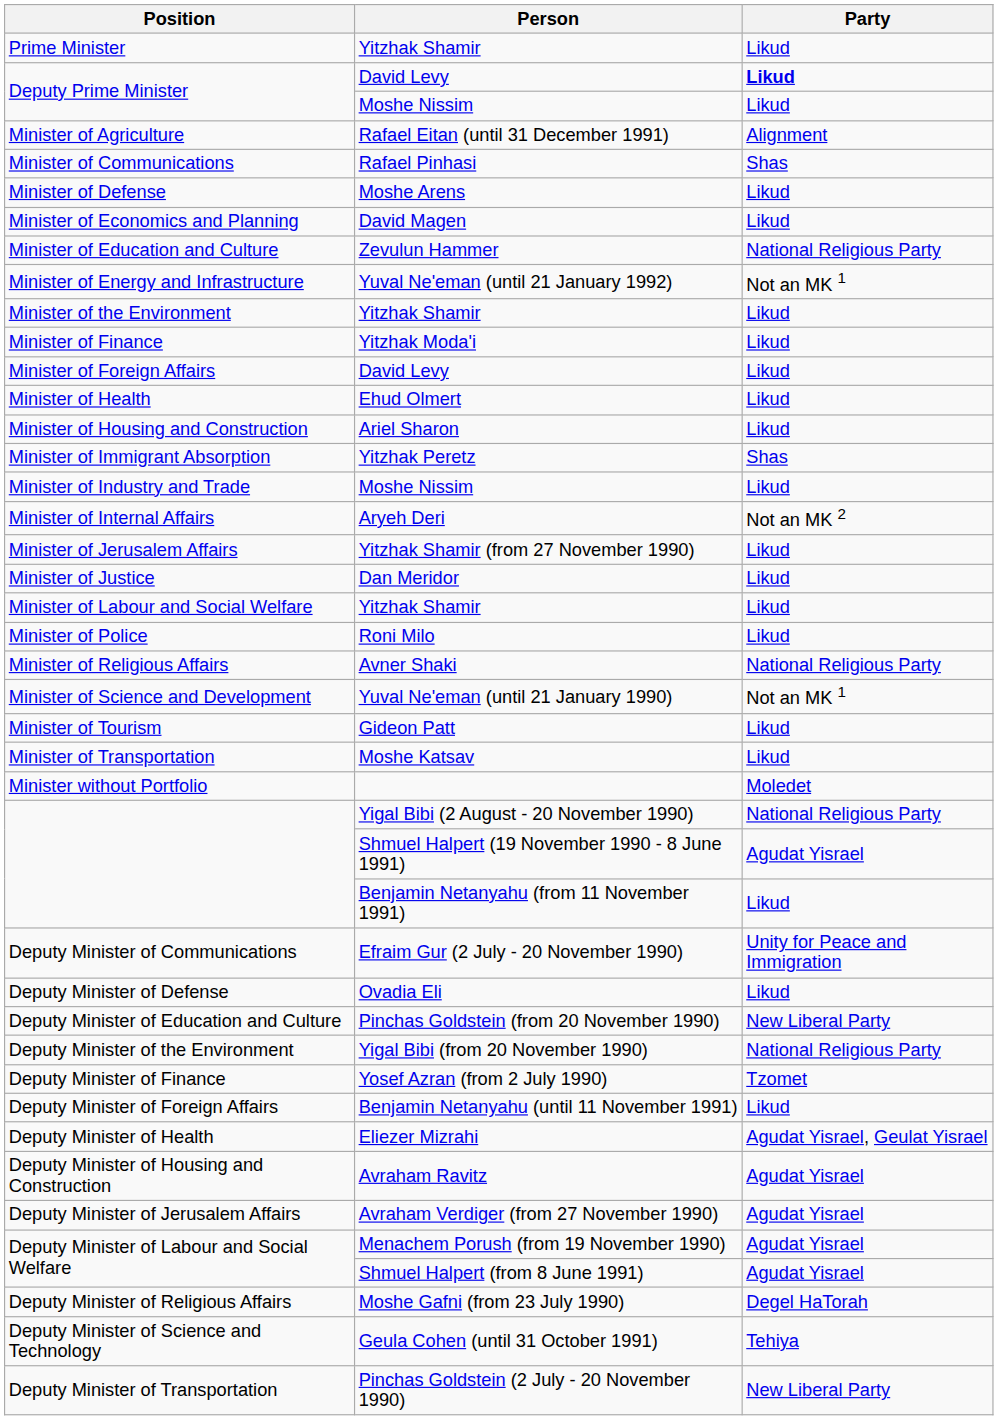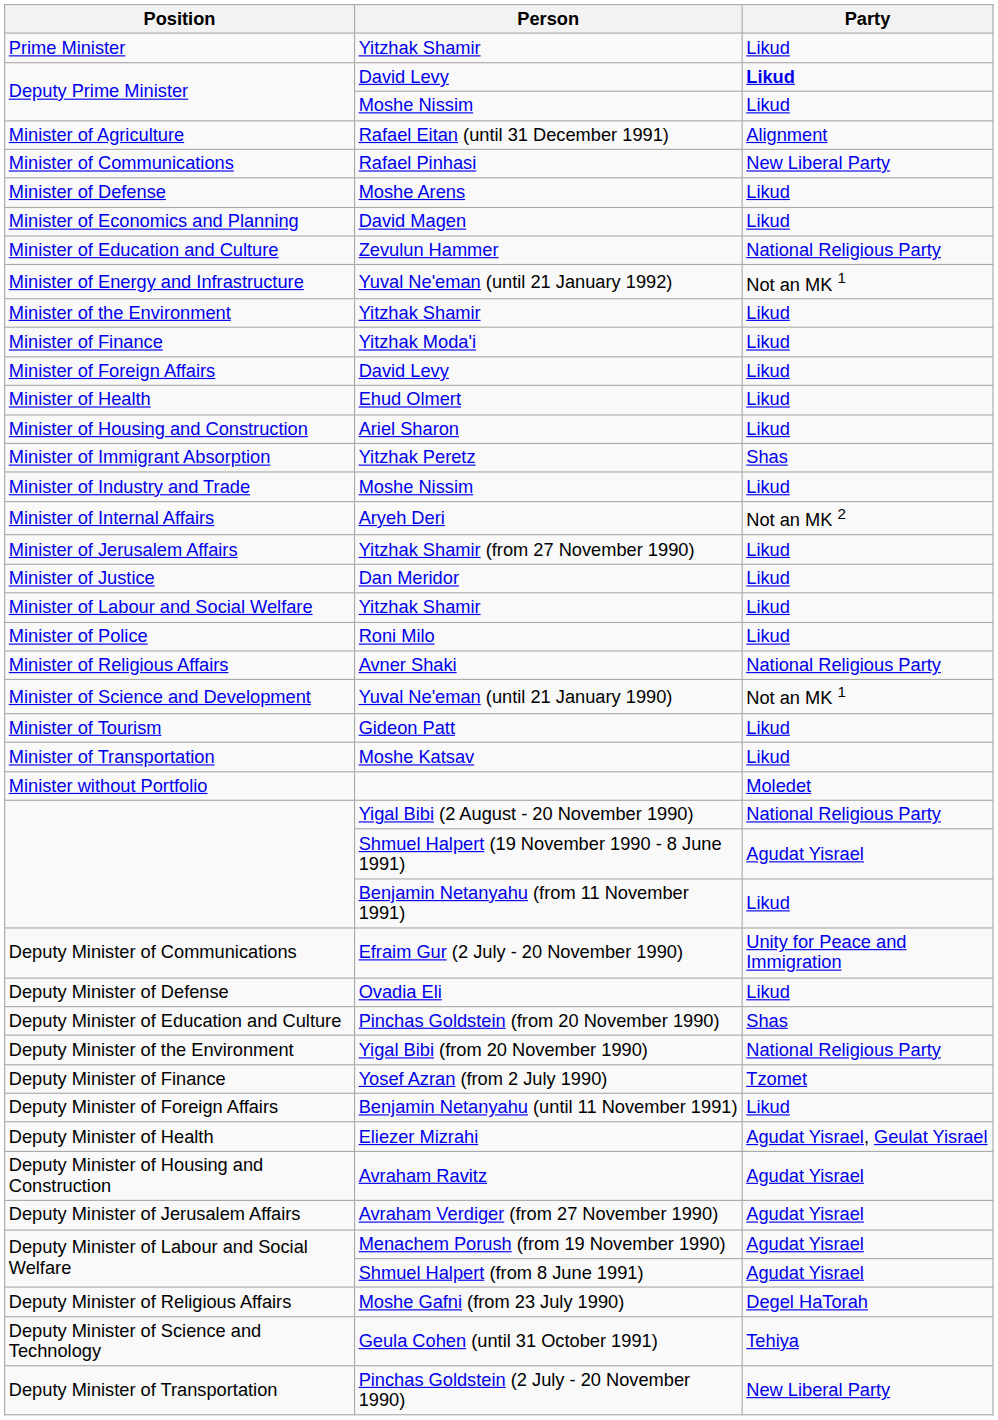 <table class=wikitable style="text-align:left">
 <tr>
 <th>Position</th>
 <th>Person</th>
 <th>Party</th>
 </tr>
 <tr>
 <td><a href='#'>Prime Minister</a></td>
 <td><a href='#'>Yitzhak Shamir</a></td>
 <td><a href='#'>Likud</a></td>
 </tr>
 <tr>
 <td rowspan=2><a href='#'>Deputy Prime Minister</a></td>
 <td><a href='#'>David Levy</a></td>
 <td><strong><a href='#'>Likud</a></strong></td>
 </tr>
 <tr>
 <td><a href='#'>Moshe Nissim</a></td>
 <td><a href='#'>Likud</a></td>
 </tr>
 <tr>
 <td><a href='#'>Minister of Agriculture</a></td>
 <td><a href='#'>Rafael Eitan</a> (until 31 December 1991)</td>
 <td><a href='#'>Alignment</a></td>
 </tr>
 <tr>
 <td><a href='#'>Minister of Communications</a></td>
 <td><a href='#'>Rafael Pinhasi</a></td>
-<td><a href='#'>Shas</a></td>
+<td><a href='#'>New Liberal Party</a></td>
 </tr>
 <tr>
 <td><a href='#'>Minister of Defense</a></td>
 <td><a href='#'>Moshe Arens</a></td>
 <td><a href='#'>Likud</a></td>
 </tr>
 <tr>
 <td><a href='#'>Minister of Economics and Planning</a></td>
 <td><a href='#'>David Magen</a></td>
 <td><a href='#'>Likud</a></td>
 </tr>
 <tr>
 <td><a href='#'>Minister of Education and Culture</a></td>
 <td><a href='#'>Zevulun Hammer</a></td>
 <td><a href='#'>National Religious Party</a></td>
 </tr>
 <tr>
 <td><a href='#'>Minister of Energy and Infrastructure</a></td>
 <td><a href='#'>Yuval Ne'eman</a> (until 21 January 1992)</td>
 <td>Not an MK <sup>1</sup></td>
 </tr>
 <tr>
 <td><a href='#'>Minister of the Environment</a></td>
 <td><a href='#'>Yitzhak Shamir</a></td>
 <td><a href='#'>Likud</a></td>
 </tr>
 <tr>
 <td><a href='#'>Minister of Finance</a></td>
 <td><a href='#'>Yitzhak Moda'i</a></td>
 <td><a href='#'>Likud</a></td>
 </tr>
 <tr>
 <td><a href='#'>Minister of Foreign Affairs</a></td>
 <td><a href='#'>David Levy</a></td>
 <td><a href='#'>Likud</a></td>
 </tr>
 <tr>
 <td><a href='#'>Minister of Health</a></td>
 <td><a href='#'>Ehud Olmert</a></td>
 <td><a href='#'>Likud</a></td>
 </tr>
 <tr>
 <td><a href='#'>Minister of Housing and Construction</a></td>
 <td><a href='#'>Ariel Sharon</a></td>
 <td><a href='#'>Likud</a></td>
 </tr>
 <tr>
 <td><a href='#'>Minister of Immigrant Absorption</a></td>
 <td><a href='#'>Yitzhak Peretz</a></td>
 <td><a href='#'>Shas</a></td>
 </tr>
 <tr>
 <td><a href='#'>Minister of Industry and Trade</a></td>
 <td><a href='#'>Moshe Nissim</a></td>
 <td><a href='#'>Likud</a></td>
 </tr>
 <tr>
 <td><a href='#'>Minister of Internal Affairs</a></td>
 <td><a href='#'>Aryeh Deri</a></td>
 <td>Not an MK <sup>2</sup></td>
 </tr>
 <tr>
 <td><a href='#'>Minister of Jerusalem Affairs</a></td>
 <td><a href='#'>Yitzhak Shamir</a> (from 27 November 1990)</td>
 <td><a href='#'>Likud</a></td>
 </tr>
 <tr>
 <td><a href='#'>Minister of Justice</a></td>
 <td><a href='#'>Dan Meridor</a></td>
 <td><a href='#'>Likud</a></td>
 </tr>
 <tr>
 <td><a href='#'>Minister of Labour and Social Welfare</a></td>
 <td><a href='#'>Yitzhak Shamir</a></td>
 <td><a href='#'>Likud</a></td>
 </tr>
 <tr>
 <td><a href='#'>Minister of Police</a></td>
 <td><a href='#'>Roni Milo</a></td>
 <td><a href='#'>Likud</a></td>
 </tr>
 <tr>
 <td><a href='#'>Minister of Religious Affairs</a></td>
 <td><a href='#'>Avner Shaki</a></td>
 <td><a href='#'>National Religious Party</a></td>
 </tr>
 <tr>
 <td><a href='#'>Minister of Science and Development</a></td>
 <td><a href='#'>Yuval Ne'eman</a> (until 21 January 1990)</td>
 <td>Not an MK <sup>1</sup></td>
 </tr>
 <tr>
 <td><a href='#'>Minister of Tourism</a></td>
 <td><a href='#'>Gideon Patt</a></td>
 <td><a href='#'>Likud</a></td>
 </tr>
 <tr>
 <td><a href='#'>Minister of Transportation</a></td>
 <td><a href='#'>Moshe Katsav</a></td>
 <td><a href='#'>Likud</a></td>
 </tr>
 <tr>
 <td><a href='#'>Minister without Portfolio</a></td>
 <td></td>
 <td><a href='#'>Moledet</a></td>
 </tr>
 <tr>
 <td rowspan=3></td>
 <td><a href='#'>Yigal Bibi</a> (2 August - 20 November 1990)</td>
 <td><a href='#'>National Religious Party</a></td>
 </tr>
 <tr>
 <td><a href='#'>Shmuel Halpert</a> (19 November 1990 - 8 June 1991)</td>
 <td><a href='#'>Agudat Yisrael</a></td>
 </tr>
 <tr>
 <td><a href='#'>Benjamin Netanyahu</a> (from 11 November 1991)</td>
 <td><a href='#'>Likud</a></td>
 </tr>
 <tr>
 <td>Deputy Minister of Communications</td>
 <td><a href='#'>Efraim Gur</a> (2 July - 20 November 1990)</td>
 <td><a href='#'>Unity for Peace and Immigration</a></td>
 </tr>
 <tr>
 <td>Deputy Minister of Defense</td>
 <td><a href='#'>Ovadia Eli</a></td>
 <td><a href='#'>Likud</a></td>
 </tr>
 <tr>
 <td>Deputy Minister of Education and Culture</td>
 <td><a href='#'>Pinchas Goldstein</a> (from 20 November 1990)</td>
-<td><a href='#'>New Liberal Party</a></td>
+<td><a href='#'>Shas</a></td>
 </tr>
 <tr>
 <td>Deputy Minister of the Environment</td>
 <td><a href='#'>Yigal Bibi</a> (from 20 November 1990)</td>
 <td><a href='#'>National Religious Party</a></td>
 </tr>
 <tr>
 <td>Deputy Minister of Finance</td>
 <td><a href='#'>Yosef Azran</a> (from 2 July 1990)</td>
 <td><a href='#'>Tzomet</a></td>
 </tr>
 <tr>
 <td>Deputy Minister of Foreign Affairs</td>
 <td><a href='#'>Benjamin Netanyahu</a> (until 11 November 1991)</td>
 <td><a href='#'>Likud</a></td>
 </tr>
 <tr>
 <td>Deputy Minister of Health</td>
 <td><a href='#'>Eliezer Mizrahi</a></td>
 <td><a href='#'>Agudat Yisrael</a>, <a href='#'>Geulat Yisrael</a></td>
 </tr>
 <tr>
 <td>Deputy Minister of Housing and Construction</td>
 <td><a href='#'>Avraham Ravitz</a></td>
 <td><a href='#'>Agudat Yisrael</a></td>
 </tr>
 <tr>
 <td>Deputy Minister of Jerusalem Affairs</td>
 <td><a href='#'>Avraham Verdiger</a> (from 27 November 1990)</td>
 <td><a href='#'>Agudat Yisrael</a></td>
 </tr>
 <tr>
 <td rowspan=2>Deputy Minister of Labour and Social Welfare</td>
 <td><a href='#'>Menachem Porush</a> (from 19 November 1990)</td>
 <td><a href='#'>Agudat Yisrael</a></td>
 </tr>
 <tr>
 <td><a href='#'>Shmuel Halpert</a> (from 8 June 1991)</td>
 <td><a href='#'>Agudat Yisrael</a></td>
 </tr>
 <tr>
 <td>Deputy Minister of Religious Affairs</td>
 <td><a href='#'>Moshe Gafni</a> (from 23 July 1990)</td>
 <td><a href='#'>Degel HaTorah</a></td>
 </tr>
 <tr>
 <td>Deputy Minister of Science and Technology</td>
 <td><a href='#'>Geula Cohen</a> (until 31 October 1991)</td>
 <td><a href='#'>Tehiya</a></td>
 </tr>
 <tr>
 <td>Deputy Minister of Transportation</td>
 <td><a href='#'>Pinchas Goldstein</a> (2 July - 20 November 1990)</td>
 <td><a href='#'>New Liberal Party</a></td>
 </tr>
 </table>
